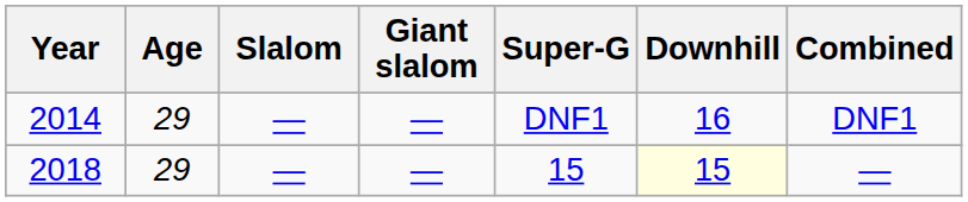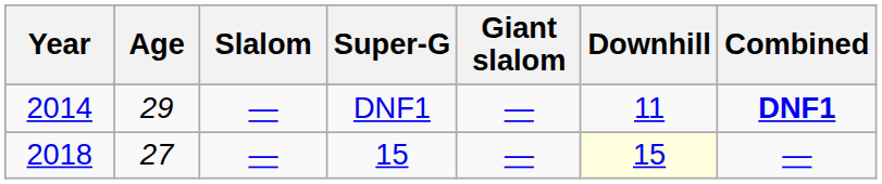 <table class=wikitable style="text-align:center">
 <tr>
 <th>  Year  </th>
 <th> Age </th>
 <th> Slalom </th>
+<th>Super-G</th>
 <th> Giant <br> slalom </th>
-<th>Super-G</th>
 <th>Downhill</th>
 <th>Combined</th>
 </tr>
 <tr>
 <td><a href='#'>2014</a></td>
 <td><em>29</em></td>
 <td><a href='#'>—</a></td>
+<td><a href='#'>DNF1</a></td>
 <td><a href='#'>—</a></td>
-<td><a href='#'>DNF1</a></td>
-<td><a href='#'>16</a></td>
-<td><a href='#'>DNF1</a></td>
+<td><a href='#'>11</a></td>
+<td><strong><a href='#'>DNF1</a></strong></td>
 </tr>
 <tr>
 <td><a href='#'>2018</a></td>
-<td><em>29</em></td>
-<td><a href='#'>—</a></td>
+<td><em>27</em></td>
 <td><a href='#'>—</a></td>
 <td><a href='#'>15</a></td>
+<td><a href='#'>—</a></td>
 <td style="background: lightyellow;"><a href='#'>15</a></td>
 <td><a href='#'>—</a></td>
 </tr>
 </table>
